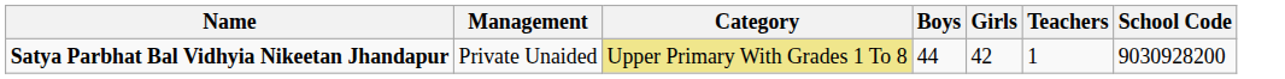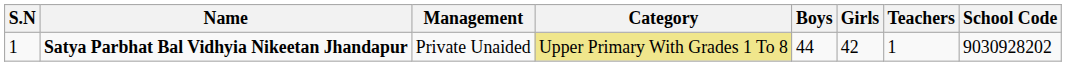 <table class="wikitable">
 <tr>
+<th>S.N</th>
 <th>Name</th>
 <th>Management</th>
 <th>Category</th>
 <th>Boys</th>
 <th>Girls</th>
 <th>Teachers</th>
 <th>School Code</th>
 </tr>
 <tr>
+<td>1</td>
 <td><strong>Satya Parbhat Bal Vidhyia Nikeetan Jhandapur</strong></td>
 <td>Private Unaided</td>
 <td style="background: khaki;">Upper Primary With Grades 1 To 8</td>
 <td>44</td>
 <td>42</td>
 <td>1</td>
-<td>9030928200</td>
+<td>9030928202</td>
 </tr>
 </table>
